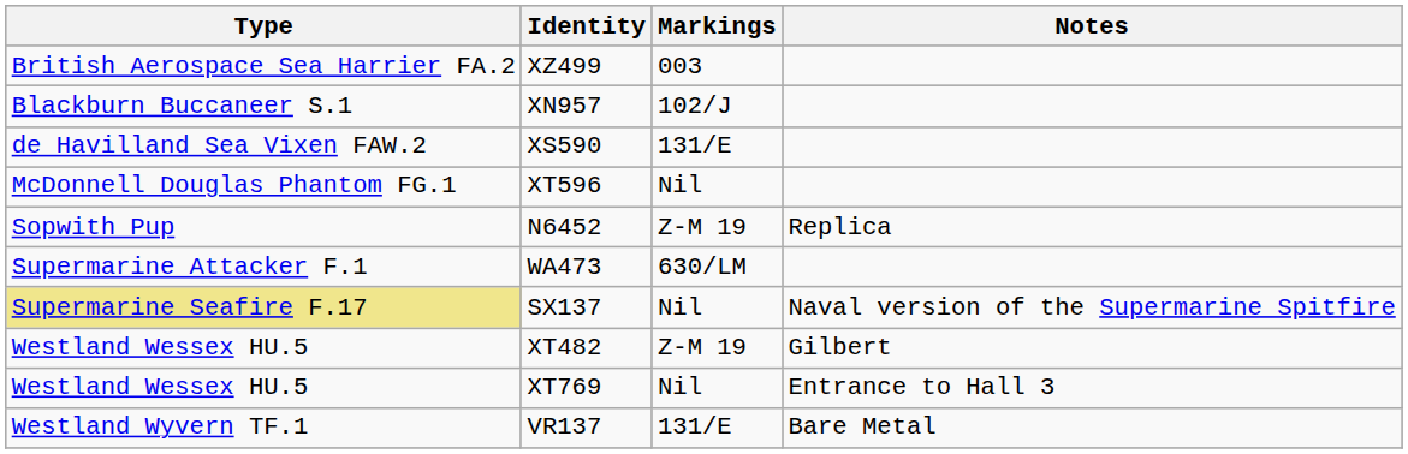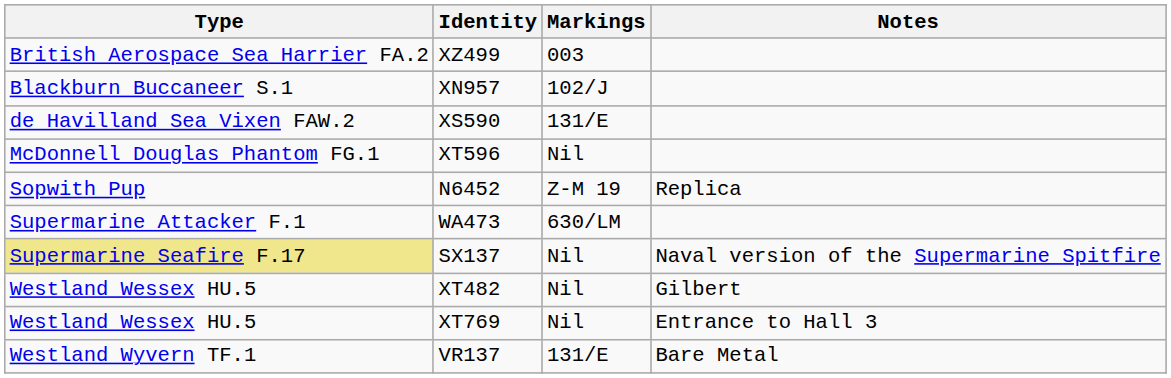 <table class="wikitable sortable">
 <tr>
 <th>Type</th>
 <th>Identity</th>
 <th>Markings</th>
 <th>Notes</th>
 </tr>
 <tr>
 <td><a href='#'>British Aerospace Sea Harrier</a> FA.2</td>
 <td>XZ499</td>
 <td>003</td>
 <td></td>
 </tr>
 <tr>
 <td><a href='#'>Blackburn Buccaneer</a> S.1</td>
 <td>XN957</td>
 <td>102/J</td>
 <td></td>
 </tr>
 <tr>
 <td><a href='#'>de Havilland Sea Vixen</a> FAW.2</td>
 <td>XS590</td>
 <td>131/E</td>
 <td></td>
 </tr>
 <tr>
 <td><a href='#'>McDonnell Douglas Phantom</a> FG.1</td>
 <td>XT596</td>
 <td>Nil</td>
 <td></td>
 </tr>
 <tr>
 <td><a href='#'>Sopwith Pup</a></td>
 <td>N6452</td>
 <td>Z-M 19</td>
 <td>Replica</td>
 </tr>
 <tr>
 <td><a href='#'>Supermarine Attacker</a> F.1</td>
 <td>WA473</td>
 <td>630/LM</td>
 <td></td>
 </tr>
 <tr>
 <td style="background: khaki;"><a href='#'>Supermarine Seafire</a> F.17</td>
 <td>SX137</td>
 <td>Nil</td>
 <td>Naval version of the <a href='#'>Supermarine Spitfire</a></td>
 </tr>
 <tr>
 <td><a href='#'>Westland Wessex</a> HU.5</td>
 <td>XT482</td>
-<td>Z-M 19</td>
+<td>Nil</td>
 <td>Gilbert</td>
 </tr>
 <tr>
 <td><a href='#'>Westland Wessex</a> HU.5</td>
 <td>XT769</td>
 <td>Nil</td>
 <td>Entrance to Hall 3</td>
 </tr>
 <tr>
 <td><a href='#'>Westland Wyvern</a> TF.1</td>
 <td>VR137</td>
 <td>131/E</td>
 <td>Bare Metal</td>
 </tr>
 </table>
